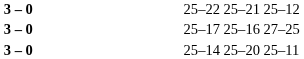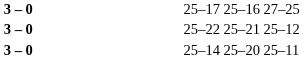 <table width=100% cellspacing=1>
 <tr>
 <th width=20%></th>
 <th width=12%></th>
 <th width=20%></th>
 <th width=33%></th>
+<td></td>
+</tr>
+<tr style=font-size:90%>
+<td align=right><strong></strong></td>
+<td align=center><strong>3 – 0</strong></td>
+<td></td>
+<td>25–17 25–16 27–25</td>
 <td></td>
 </tr>
 <tr style=font-size:90%>
 <td align=right><strong></strong></td>
 <td align=center><strong>3 – 0</strong></td>
 <td></td>
 <td>25–22 25–21 25–12</td>
 <td></td>
 </tr>
 <tr style=font-size:90%>
 <td align=right><strong></strong></td>
 <td align=center><strong>3 – 0</strong></td>
 <td></td>
-<td>25–17 25–16 27–25</td>
-<td></td>
-</tr>
-<tr style=font-size:90%>
-<td align=right><strong></strong></td>
-<td align=center><strong>3 – 0</strong></td>
-<td></td>
 <td>25–14 25–20 25–11</td>
 </tr>
 </table>
